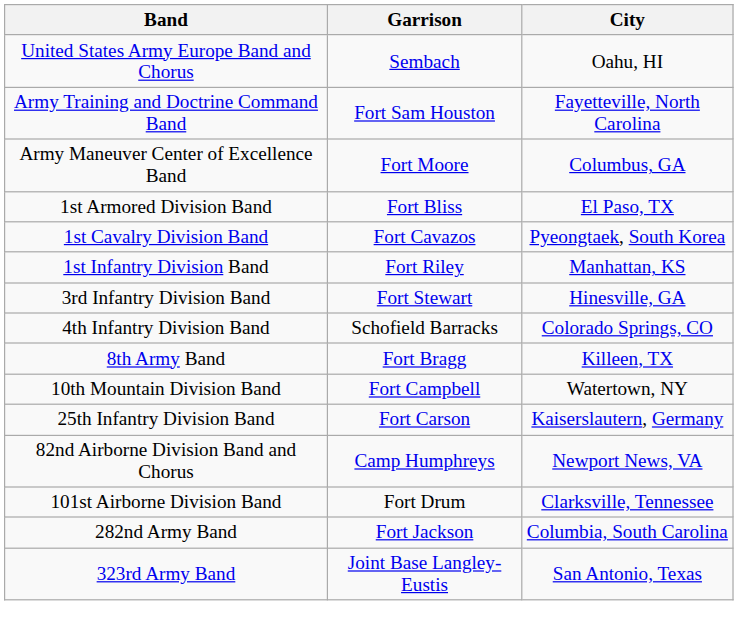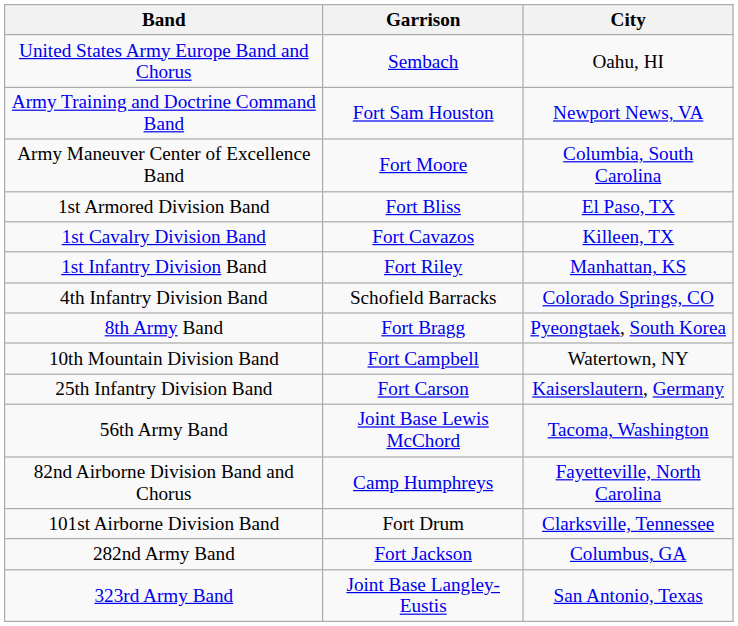 <table class="wikitable sortable" style="text-align:center;">
 <tr>
 <th scope="col">Band</th>
 <th scope="col">Garrison<br></th>
 <th scope="col" class="unsortable">City</th>
 </tr>
 <tr>
 <td scope="row" data-sort-value=""><a href='#'>United States Army Europe Band and Chorus</a></td>
 <td data-sort-value="0"><a href='#'>Sembach</a></td>
 <td>Oahu, HI</td>
 </tr>
 <tr>
 <td scope="row" data-sort-value=""><a href='#'>Army Training and Doctrine Command Band</a></td>
 <td><a href='#'>Fort Sam Houston</a></td>
-<td><a href='#'>Fayetteville, North Carolina</a></td>
+<td data-sort-value="0"><a href='#'>Newport News, VA</a></td>
 </tr>
 <tr>
 <td scope="row" data-sort-value="">Army Maneuver Center of Excellence Band</td>
 <td data-sort-value="0"><a href='#'>Fort Moore</a></td>
-<td data-sort-value="0"><a href='#'>Columbus, GA</a></td>
+<td><a href='#'>Columbia, South Carolina</a></td>
 </tr>
 <tr>
 <td scope="row" data-sort-value="">1st Armored Division Band</td>
 <td data-sort-value="0"><a href='#'>Fort Bliss</a></td>
 <td data-sort-value="0"><a href='#'>El Paso, TX</a></td>
 </tr>
 <tr>
 <td scope="row" data-sort-value=""><a href='#'>1st Cavalry Division Band</a></td>
 <td data-sort-value="0"><a href='#'>Fort Cavazos</a></td>
-<td data-sort-value="0"> <a href='#'>Pyeongtaek</a>, <a href='#'>South Korea</a></td>
+<td data-sort-value="0"><a href='#'>Killeen, TX</a></td>
 </tr>
 <tr>
 <td scope="row" data-sort-value=""><a href='#'>1st Infantry Division</a> Band</td>
 <td data-sort-value="0"><a href='#'>Fort Riley</a></td>
 <td data-sort-value="0"><a href='#'>Manhattan, KS</a></td>
-</tr>
-<tr>
-<td scope="row" data-sort-value="">3rd Infantry Division Band</td>
-<td data-sort-value="0"><a href='#'>Fort Stewart</a></td>
-<td data-sort-value="0"><a href='#'>Hinesville, GA</a></td>
 </tr>
 <tr>
 <td scope="row" data-sort-value="">4th Infantry Division Band</td>
 <td>Schofield Barracks</td>
 <td data-sort-value="0"><a href='#'>Colorado Springs, CO</a></td>
 </tr>
 <tr>
 <td scope="row" data-sort-value=""><a href='#'>8th Army</a> Band</td>
 <td><a href='#'>Fort Bragg</a></td>
-<td data-sort-value="0"><a href='#'>Killeen, TX</a></td>
+<td data-sort-value="0"> <a href='#'>Pyeongtaek</a>, <a href='#'>South Korea</a></td>
 </tr>
 <tr>
 <td>10th Mountain Division Band</td>
 <td><a href='#'>Fort Campbell</a></td>
 <td>Watertown, NY</td>
 </tr>
 <tr>
 <td>25th Infantry Division Band</td>
 <td data-sort-value="0"><a href='#'>Fort Carson</a></td>
 <td data-sort-value="0"> <a href='#'>Kaiserslautern</a>, <a href='#'>Germany</a></td>
 </tr>
 <tr>
+<td>56th Army Band</td>
+<td><a href='#'>Joint Base Lewis McChord</a></td>
+<td><a href='#'>Tacoma, Washington</a></td>
+</tr>
+<tr>
 <td>82nd Airborne Division Band and Chorus</td>
 <td data-sort-value="0"><a href='#'>Camp Humphreys</a></td>
-<td data-sort-value="0"><a href='#'>Newport News, VA</a></td>
+<td><a href='#'>Fayetteville, North Carolina</a></td>
 </tr>
 <tr>
 <td>101st Airborne Division Band</td>
 <td>Fort Drum</td>
 <td><a href='#'>Clarksville, Tennessee</a></td>
 </tr>
 <tr>
 <td>282nd Army Band</td>
 <td><a href='#'>Fort Jackson</a></td>
-<td><a href='#'>Columbia, South Carolina</a></td>
+<td data-sort-value="0"><a href='#'>Columbus, GA</a></td>
 </tr>
 <tr>
 <td><a href='#'>323rd Army Band</a></td>
 <td data-sort-value="0"><a href='#'>Joint Base Langley-Eustis</a></td>
 <td><a href='#'>San Antonio, Texas</a></td>
 </tr>
 </table>
